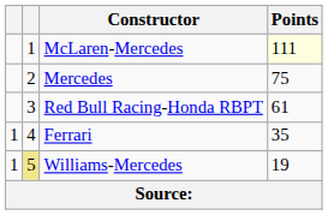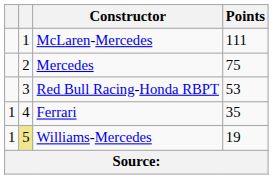 <table class="wikitable" style="font-size: 85%;">
 <tr>
 <th scope="col"></th>
 <th scope="col"></th>
 <th scope="col">Constructor</th>
 <th scope="col">Points</th>
 </tr>
 <tr>
 <td align="left"></td>
 <td align="center">1</td>
 <td> <a href='#'>McLaren</a>-<a href='#'>Mercedes</a></td>
-<td align="left" style="background: lightyellow;">111</td>
+<td align="left">111</td>
 </tr>
 <tr>
 <td align="left"></td>
 <td align="center">2</td>
 <td> <a href='#'>Mercedes</a></td>
 <td align="left">75</td>
 </tr>
 <tr>
 <td align="left"></td>
 <td align="center">3</td>
 <td> <a href='#'>Red Bull Racing</a>-<a href='#'>Honda RBPT</a></td>
-<td align="left">61</td>
+<td align="left">53</td>
 </tr>
 <tr>
 <td align="left"> 1</td>
 <td align="center">4</td>
 <td> <a href='#'>Ferrari</a></td>
 <td align="left">35</td>
 </tr>
 <tr>
 <td align="left"> 1</td>
 <td align="center" style="background: khaki;">5</td>
 <td> <a href='#'>Williams</a>-<a href='#'>Mercedes</a></td>
 <td align="left">19</td>
 </tr>
 <tr>
 <th colspan=4>Source:</th>
 </tr>
 </table>
